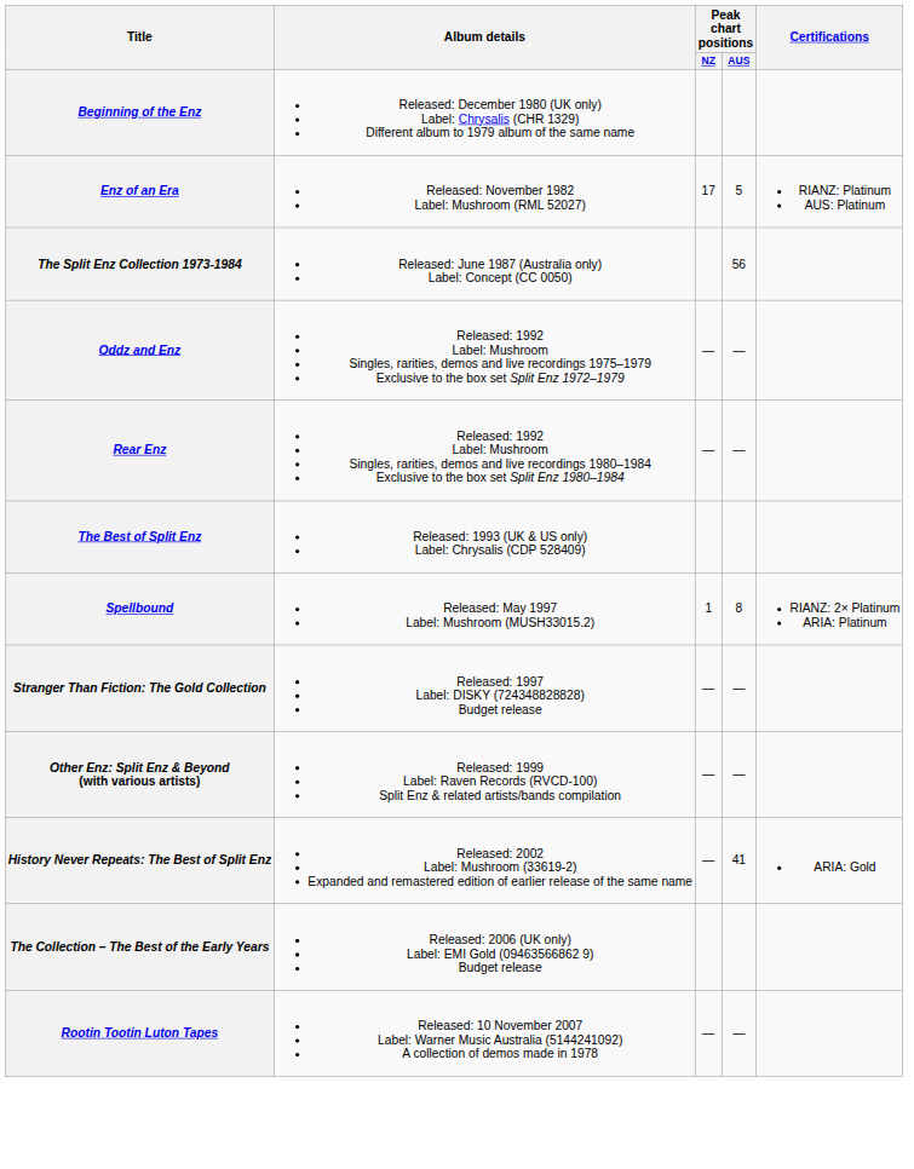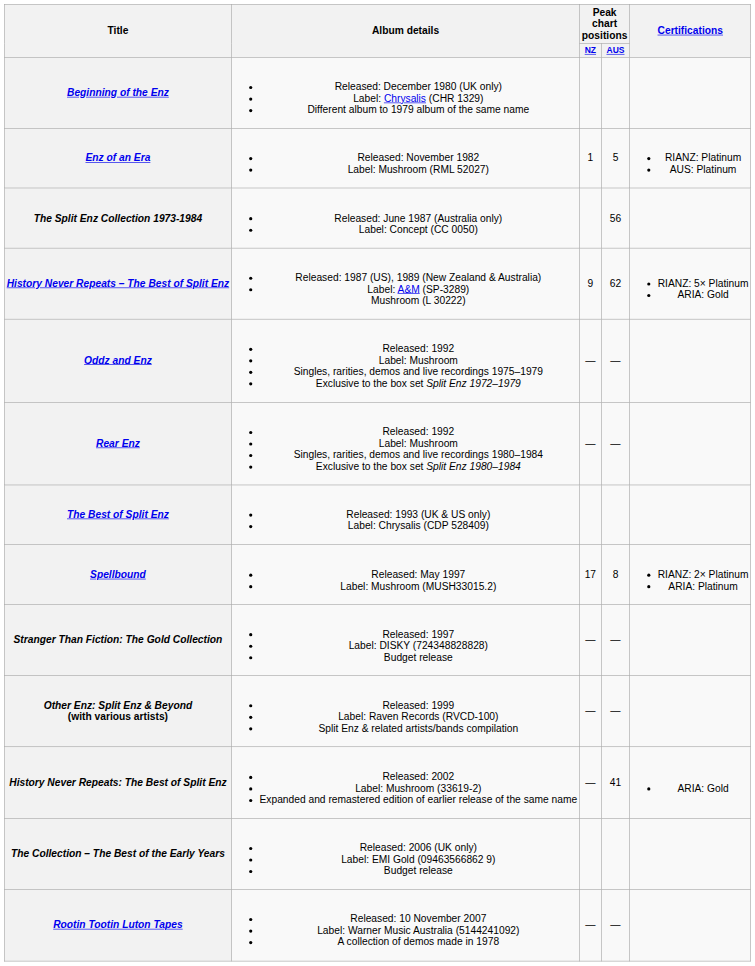 <table class="wikitable plainrowheaders" style="text-align:center;" border="1">
 <tr>
 <th scope="col" rowspan="2">Title</th>
 <th scope="col" rowspan="2">Album details</th>
 <th scope="col" colspan="2">Peak chart positions</th>
 <th scope="col" rowspan="2"><a href='#'>Certifications</a></th>
 </tr>
 <tr style="font-size:smaller;">
 <th width="20"><a href='#'>NZ</a><br></th>
 <th width="20"><a href='#'>AUS</a><br></th>
 </tr>
 <tr>
 <th scope="row"><em><a href='#'>Beginning of the Enz</a></em></th>
 <td><br><ul><li>Released: December 1980 (UK only)</li><li>Label: <a href='#'>Chrysalis</a> (CHR 1329)</li><li>Different album to 1979 album of the same name</li></ul></td>
 <td></td>
 <td></td>
 <td></td>
 </tr>
 <tr>
 <th scope="row"><em><a href='#'>Enz of an Era</a></em></th>
 <td><br><ul><li>Released: November 1982</li><li>Label: Mushroom (RML 52027)</li></ul></td>
-<td>17</td>
+<td>1</td>
 <td>5</td>
 <td><br><ul><li>RIANZ: Platinum</li><li>AUS: Platinum</li></ul></td>
 </tr>
 <tr>
 <th scope="row"><em>The Split Enz Collection 1973-1984</em></th>
 <td><br><ul><li>Released: June 1987 (Australia only)</li><li>Label: Concept (CC 0050)</li></ul></td>
 <td></td>
 <td>56</td>
 <td></td>
+</tr>
+<tr>
+<th scope="row"><em><a href='#'>History Never Repeats – The Best of Split Enz</a></em></th>
+<td><br><ul><li>Released: 1987 (US), 1989 (New Zealand & Australia)</li><li>Label: <a href='#'>A&M</a> (SP-3289) <br> Mushroom (L 30222)</li></ul></td>
+<td>9</td>
+<td>62</td>
+<td><br><ul><li>RIANZ: 5× Platinum</li><li>ARIA: Gold</li></ul></td>
 </tr>
 <tr>
 <th scope="row"><em><a href='#'>Oddz and Enz</a></em></th>
 <td><br><ul><li>Released: 1992</li><li>Label: Mushroom</li><li>Singles, rarities, demos and live recordings 1975–1979</li><li>Exclusive to the box set <em>Split Enz 1972–1979</em></li></ul></td>
 <td>—</td>
 <td>—</td>
 <td></td>
 </tr>
 <tr>
 <th scope="row"><em><a href='#'>Rear Enz</a></em></th>
 <td><br><ul><li>Released: 1992</li><li>Label: Mushroom</li><li>Singles, rarities, demos and live recordings 1980–1984</li><li>Exclusive to the box set <em>Split Enz 1980–1984</em></li></ul></td>
 <td>—</td>
 <td>—</td>
 <td></td>
 </tr>
 <tr>
 <th scope="row"><em><a href='#'>The Best of Split Enz</a></em></th>
 <td><br><ul><li>Released: 1993 (UK & US only)</li><li>Label: Chrysalis (CDP 528409)</li></ul></td>
 <td></td>
 <td></td>
 <td></td>
 </tr>
 <tr>
 <th scope="row"><em><a href='#'>Spellbound</a></em></th>
 <td><br><ul><li>Released: May 1997</li><li>Label: Mushroom (MUSH33015.2)</li></ul></td>
-<td>1</td>
+<td>17</td>
 <td>8</td>
 <td><br><ul><li>RIANZ: 2× Platinum</li><li>ARIA: Platinum</li></ul></td>
 </tr>
 <tr>
 <th scope="row"><em>Stranger Than Fiction: The Gold Collection</em></th>
 <td><br><ul><li>Released: 1997</li><li>Label: DISKY	(724348828828)</li><li>Budget release</li></ul></td>
 <td>—</td>
 <td>—</td>
 <td></td>
 </tr>
 <tr>
 <th scope="row"><em>Other Enz: Split Enz & Beyond</em> <br> (with various artists)</th>
 <td><br><ul><li>Released: 1999</li><li>Label: Raven Records (RVCD-100)</li><li>Split Enz & related artists/bands compilation</li></ul></td>
 <td>—</td>
 <td>—</td>
 <td></td>
 </tr>
 <tr>
 <th scope="row"><em>History Never Repeats: The Best of Split Enz</em></th>
 <td><br><ul><li>Released: 2002</li><li>Label: Mushroom (33619-2)</li><li>Expanded and remastered edition of earlier release of the same name</li></ul></td>
 <td>—</td>
 <td>41</td>
 <td><br><ul><li>ARIA: Gold</li></ul></td>
 </tr>
 <tr>
 <th scope="row"><em>The Collection – The Best of the Early Years</em></th>
 <td><br><ul><li>Released: 2006 (UK only)</li><li>Label: EMI Gold (09463566862 9)</li><li>Budget release</li></ul></td>
 <td></td>
 <td></td>
 <td></td>
 </tr>
 <tr>
 <th scope="row"><em><a href='#'>Rootin Tootin Luton Tapes</a></em></th>
 <td><br><ul><li>Released: 10 November 2007</li><li>Label: Warner Music Australia (5144241092)</li><li>A collection of demos made in 1978</li></ul></td>
 <td>—</td>
 <td>—</td>
 <td></td>
 </tr>
 </table>
